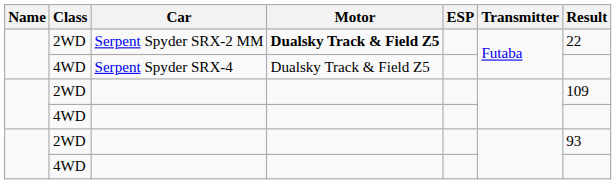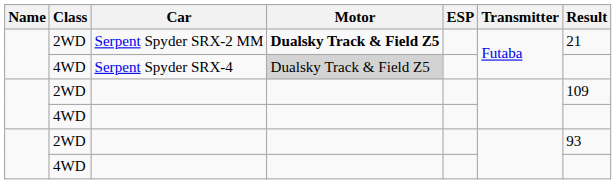 <table class="wikitable" style="font-size: 85%;">
 <tr>
 <th>Name</th>
 <th>Class</th>
 <th>Car</th>
 <th>Motor</th>
 <th>ESP</th>
 <th>Transmitter</th>
 <th>Result</th>
 </tr>
 <tr>
 <td rowspan=2></td>
 <td>2WD</td>
 <td><a href='#'>Serpent</a> Spyder SRX-2 MM</td>
 <td><strong>Dualsky Track & Field Z5</strong></td>
 <td></td>
 <td rowspan=2><a href='#'>Futaba</a></td>
-<td>22</td>
+<td>21</td>
 </tr>
 <tr>
 <td>4WD</td>
 <td><a href='#'>Serpent</a> Spyder SRX-4</td>
-<td>Dualsky Track & Field Z5</td>
+<td style="background: lightgrey;">Dualsky Track & Field Z5</td>
 <td></td>
 <td></td>
 </tr>
 <tr>
 <td rowspan=2> </td>
 <td>2WD</td>
 <td></td>
 <td></td>
 <td></td>
 <td rowspan=2></td>
 <td>109</td>
 </tr>
 <tr>
 <td>4WD</td>
 <td></td>
 <td></td>
 <td></td>
 <td></td>
 </tr>
 <tr>
 <td rowspan=2></td>
 <td>2WD</td>
 <td></td>
 <td></td>
 <td></td>
 <td rowspan=2></td>
 <td>93</td>
 </tr>
 <tr>
 <td>4WD</td>
 <td></td>
 <td></td>
 <td></td>
 <td></td>
 </tr>
 </table>
